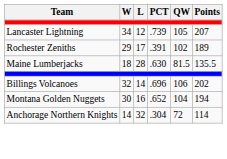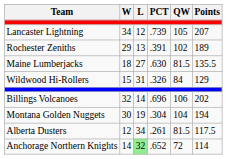 <table class="wikitable" style="font-size:90%">
 <tr>
 <th>Team</th>
 <th>W</th>
 <th>L</th>
 <th>PCT</th>
 <th>QW</th>
 <th>Points</th>
 </tr>
 <tr>
 <th style="background:red" colspan="6"></th>
 </tr>
 <tr>
 <td>Lancaster Lightning</td>
 <td>34</td>
 <td>12</td>
 <td>.739</td>
 <td>105</td>
 <td>207</td>
 </tr>
 <tr>
 <td>Rochester Zeniths</td>
 <td>29</td>
-<td>17</td>
+<td>13</td>
 <td>.391</td>
 <td>102</td>
 <td>189</td>
 </tr>
 <tr>
 <td>Maine Lumberjacks</td>
 <td>18</td>
-<td>28</td>
+<td>27</td>
 <td>.630</td>
 <td>81.5</td>
 <td>135.5</td>
+</tr>
+<tr>
+<td>Wildwood Hi-Rollers</td>
+<td>15</td>
+<td>31</td>
+<td>.326</td>
+<td>84</td>
+<td>129</td>
 </tr>
 <tr>
 <th style="background:blue" colspan="6"></th>
 </tr>
 <tr>
 <td>Billings Volcanoes</td>
 <td>32</td>
 <td>14</td>
 <td>.696</td>
 <td>106</td>
 <td>202</td>
 </tr>
 <tr>
 <td>Montana Golden Nuggets</td>
 <td>30</td>
-<td>16</td>
-<td>.652</td>
+<td>19</td>
+<td>.304</td>
 <td>104</td>
 <td>194</td>
 </tr>
 <tr>
+<td>Alberta Dusters</td>
+<td>12</td>
+<td>34</td>
+<td>.261</td>
+<td>81.5</td>
+<td>117.5</td>
+</tr>
+<tr>
 <td>Anchorage Northern Knights</td>
 <td>14</td>
-<td>32</td>
-<td>.304</td>
+<td style="background: lightgreen;">32</td>
+<td>.652</td>
 <td>72</td>
 <td>114</td>
 </tr>
 </table>
